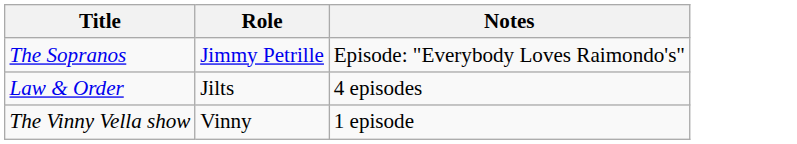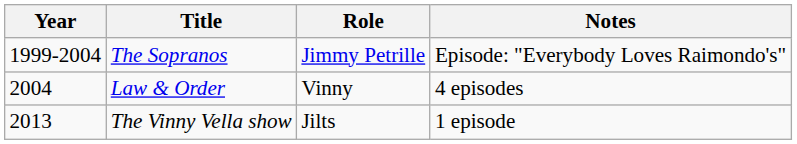 <table class="wikitable sortable">
 <tr>
+<th>Year</th>
 <th>Title</th>
 <th>Role</th>
 <th>Notes</th>
 </tr>
 <tr>
+<td>1999-2004</td>
 <td><em><a href='#'>The Sopranos</a></em></td>
 <td><a href='#'>Jimmy Petrille</a></td>
 <td>Episode: "Everybody Loves Raimondo's"</td>
 </tr>
 <tr>
+<td>2004</td>
 <td><em><a href='#'>Law & Order</a></em></td>
-<td>Jilts</td>
+<td>Vinny</td>
 <td>4 episodes</td>
 </tr>
 <tr>
+<td>2013</td>
 <td><em>The Vinny Vella show</em></td>
-<td>Vinny</td>
+<td>Jilts</td>
 <td>1 episode</td>
 </tr>
 </table>
